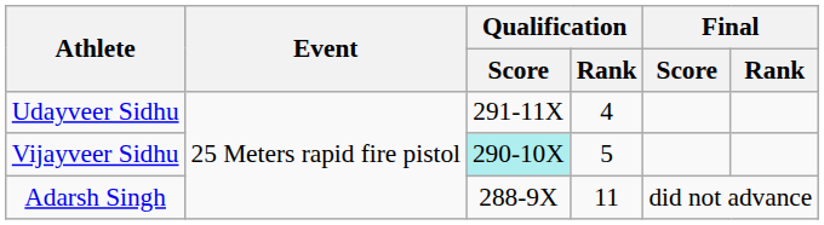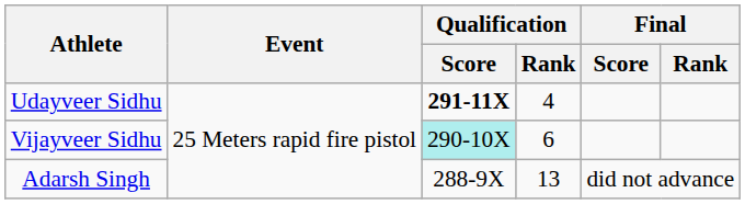 <table class="wikitable" style="text-align:center; font-size:90%">
 <tr>
 <th rowspan="2">Athlete</th>
 <th rowspan="2">Event</th>
 <th colspan="2">Qualification</th>
 <th colspan="2">Final</th>
 </tr>
 <tr>
 <th>Score</th>
 <th>Rank</th>
 <th>Score</th>
 <th>Rank</th>
 </tr>
 <tr>
 <td><a href='#'>Udayveer Sidhu</a></td>
 <td Rowspan=3>25 Meters rapid fire pistol</td>
-<td>291-11X</td>
+<td><strong>291-11X</strong></td>
 <td>4</td>
 <td></td>
 <td></td>
 </tr>
 <tr>
 <td><a href='#'>Vijayveer Sidhu</a></td>
 <td style="background: paleturquoise;">290-10X</td>
-<td>5</td>
+<td>6</td>
 <td></td>
 <td></td>
 </tr>
 <tr>
 <td><a href='#'>Adarsh Singh</a></td>
 <td>288-9X</td>
-<td>11</td>
+<td>13</td>
 <td Colspan=2>did not advance</td>
 </tr>
 </table>
